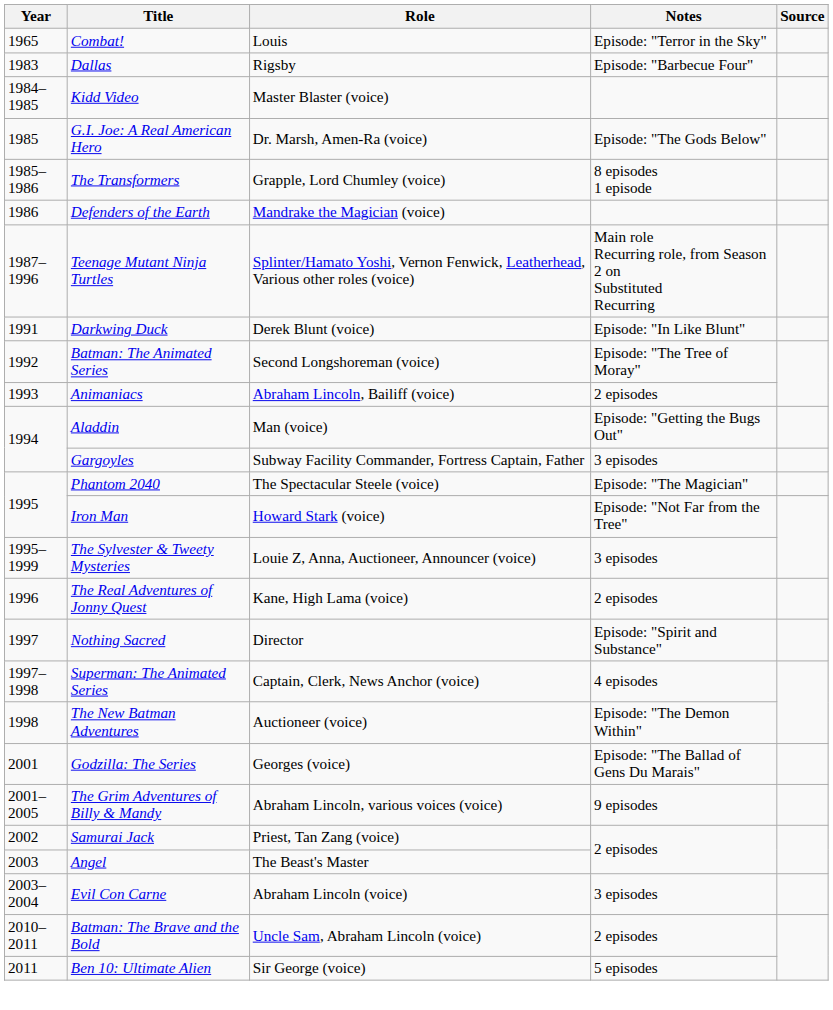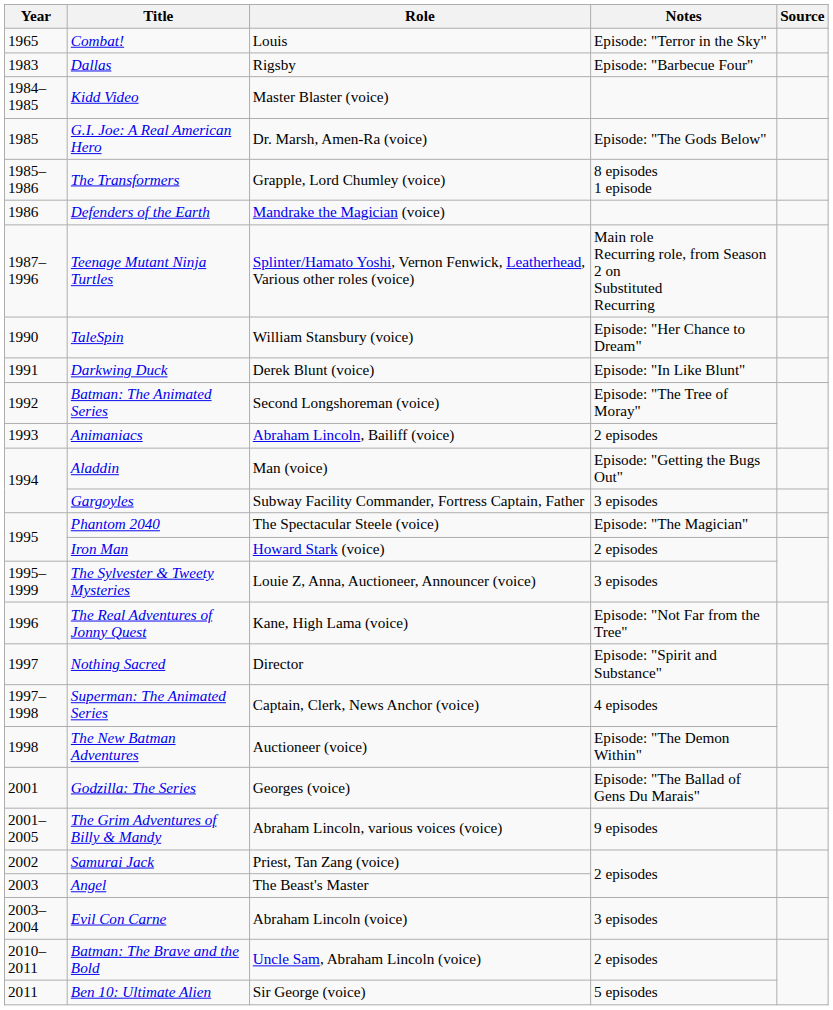 <table class="wikitable">
 <tr>
 <th>Year</th>
 <th>Title</th>
 <th>Role</th>
 <th>Notes</th>
 <th>Source</th>
 </tr>
 <tr>
 <td>1965</td>
 <td><em><a href='#'>Combat!</a></em></td>
 <td>Louis</td>
 <td>Episode: "Terror in the Sky"</td>
 <td></td>
 </tr>
 <tr>
 <td>1983</td>
 <td><em><a href='#'>Dallas</a></em></td>
 <td>Rigsby</td>
 <td>Episode: "Barbecue Four"</td>
 <td></td>
 </tr>
 <tr>
 <td>1984–1985</td>
 <td><em><a href='#'>Kidd Video</a></em></td>
 <td>Master Blaster (voice)</td>
 <td></td>
 <td></td>
 </tr>
 <tr>
 <td>1985</td>
 <td><em><a href='#'>G.I. Joe: A Real American Hero</a></em></td>
 <td>Dr. Marsh, Amen-Ra (voice)</td>
 <td>Episode: "The Gods Below"</td>
 <td></td>
 </tr>
 <tr>
 <td>1985–1986</td>
 <td><em><a href='#'>The Transformers</a></em></td>
 <td>Grapple, Lord Chumley (voice)</td>
 <td>8 episodes<br>1 episode</td>
 <td></td>
 </tr>
 <tr>
 <td>1986</td>
 <td><em><a href='#'>Defenders of the Earth</a></em></td>
 <td><a href='#'>Mandrake the Magician</a> (voice)</td>
 <td></td>
 <td></td>
 </tr>
 <tr>
 <td>1987–1996</td>
 <td><em><a href='#'>Teenage Mutant Ninja Turtles</a></em></td>
 <td><a href='#'>Splinter/Hamato Yoshi</a>, Vernon Fenwick, <a href='#'>Leatherhead</a>, Various other roles (voice)</td>
 <td>Main role<br>Recurring role, from Season 2 on<br>Substituted<br>Recurring</td>
 <td></td>
 </tr>
 <tr>
+<td>1990</td>
+<td><em><a href='#'>TaleSpin</a></em></td>
+<td>William Stansbury (voice)</td>
+<td>Episode: "Her Chance to Dream"</td>
+<td></td>
+</tr>
+<tr>
 <td>1991</td>
 <td><em><a href='#'>Darkwing Duck</a></em></td>
 <td>Derek Blunt (voice)</td>
 <td>Episode: "In Like Blunt"</td>
 <td></td>
 </tr>
 <tr>
 <td>1992</td>
 <td><em><a href='#'>Batman: The Animated Series</a></em></td>
 <td>Second Longshoreman (voice)</td>
 <td>Episode: "The Tree of Moray"</td>
 <td rowspan="2"></td>
 </tr>
 <tr>
 <td>1993</td>
 <td><em><a href='#'>Animaniacs</a></em></td>
 <td><a href='#'>Abraham Lincoln</a>, Bailiff (voice)</td>
 <td>2 episodes</td>
 </tr>
 <tr>
 <td rowspan="2">1994</td>
 <td><em><a href='#'>Aladdin</a></em></td>
 <td>Man (voice)</td>
 <td>Episode: "Getting the Bugs Out"</td>
 <td></td>
 </tr>
 <tr>
 <td><em><a href='#'>Gargoyles</a></em></td>
 <td>Subway Facility Commander, Fortress Captain, Father</td>
 <td>3 episodes</td>
 <td></td>
 </tr>
 <tr>
 <td rowspan="2">1995</td>
 <td><em><a href='#'>Phantom 2040</a></em></td>
 <td>The Spectacular Steele (voice)</td>
 <td>Episode: "The Magician"</td>
 <td></td>
 </tr>
 <tr>
 <td><em><a href='#'>Iron Man</a></em></td>
 <td><a href='#'>Howard Stark</a> (voice)</td>
-<td>Episode: "Not Far from the Tree"</td>
+<td>2 episodes</td>
 <td rowspan="2"></td>
 </tr>
 <tr>
 <td>1995–1999</td>
 <td><em><a href='#'>The Sylvester & Tweety Mysteries</a></em></td>
 <td>Louie Z, Anna, Auctioneer, Announcer (voice)</td>
 <td>3 episodes</td>
 </tr>
 <tr>
 <td>1996</td>
 <td><em><a href='#'>The Real Adventures of Jonny Quest</a></em></td>
 <td>Kane, High Lama (voice)</td>
-<td>2 episodes</td>
+<td>Episode: "Not Far from the Tree"</td>
 <td></td>
 </tr>
 <tr>
 <td>1997</td>
 <td><em><a href='#'>Nothing Sacred</a></em></td>
 <td>Director</td>
 <td>Episode: "Spirit and Substance"</td>
 <td></td>
 </tr>
 <tr>
 <td>1997–1998</td>
 <td><em><a href='#'>Superman: The Animated Series</a></em></td>
 <td>Captain, Clerk, News Anchor (voice)</td>
 <td>4 episodes</td>
 <td rowspan="2"></td>
 </tr>
 <tr>
 <td>1998</td>
 <td><em><a href='#'>The New Batman Adventures</a></em></td>
 <td>Auctioneer (voice)</td>
 <td>Episode: "The Demon Within"</td>
 </tr>
 <tr>
 <td>2001</td>
 <td><em><a href='#'>Godzilla: The Series</a></em></td>
 <td>Georges (voice)</td>
 <td>Episode: "The Ballad of Gens Du Marais"</td>
 <td></td>
 </tr>
 <tr>
 <td>2001–2005</td>
 <td><em><a href='#'>The Grim Adventures of Billy & Mandy</a></em></td>
 <td>Abraham Lincoln, various voices (voice)</td>
 <td>9 episodes</td>
 <td></td>
 </tr>
 <tr>
 <td>2002</td>
 <td><em><a href='#'>Samurai Jack</a></em></td>
 <td>Priest, Tan Zang (voice)</td>
 <td rowspan="2">2 episodes</td>
 <td rowspan="2"></td>
 </tr>
 <tr>
 <td>2003</td>
 <td><em><a href='#'>Angel</a></em></td>
 <td>The Beast's Master</td>
 </tr>
 <tr>
 <td>2003–2004</td>
 <td><em><a href='#'>Evil Con Carne</a></em></td>
 <td>Abraham Lincoln (voice)</td>
 <td>3 episodes</td>
 <td></td>
 </tr>
 <tr>
 <td>2010–2011</td>
 <td><em><a href='#'>Batman: The Brave and the Bold</a></em></td>
 <td><a href='#'>Uncle Sam</a>, Abraham Lincoln (voice)</td>
 <td>2 episodes</td>
 <td rowspan="2"></td>
 </tr>
 <tr>
 <td>2011</td>
 <td><em><a href='#'>Ben 10: Ultimate Alien</a></em></td>
 <td>Sir George (voice)</td>
 <td>5 episodes</td>
 </tr>
 </table>
